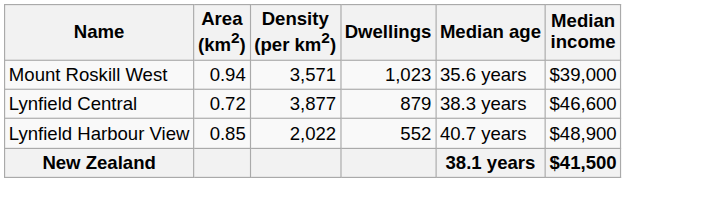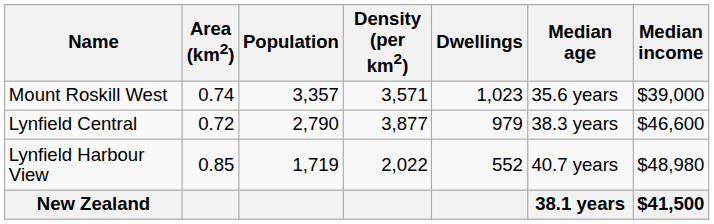 <table class="wikitable">
 <tr>
 <th>Name</th>
 <th>Area<br>(km<sup>2</sup>)</th>
+<th>Population</th>
 <th>Density<br>(per km<sup>2</sup>)</th>
 <th>Dwellings</th>
 <th>Median age</th>
 <th>Median<br>income</th>
 </tr>
 <tr>
 <td>Mount Roskill West</td>
-<td style="text-align:right;">0.94</td>
+<td style="text-align:right;">0.74</td>
+<td style="text-align:right;">3,357</td>
 <td style="text-align:right;">3,571</td>
 <td style="text-align:right;">1,023</td>
 <td>35.6 years</td>
 <td>$39,000</td>
 </tr>
 <tr>
 <td>Lynfield Central</td>
 <td style="text-align:right;">0.72</td>
+<td style="text-align:right;">2,790</td>
 <td style="text-align:right;">3,877</td>
-<td style="text-align:right;">879</td>
+<td style="text-align:right;">979</td>
 <td>38.3 years</td>
 <td>$46,600</td>
 </tr>
 <tr>
 <td>Lynfield Harbour View</td>
 <td style="text-align:right;">0.85</td>
+<td style="text-align:right;">1,719</td>
 <td style="text-align:right;">2,022</td>
 <td style="text-align:right;">552</td>
 <td>40.7 years</td>
-<td>$48,900</td>
+<td>$48,980</td>
 </tr>
 <tr>
 <th>New Zealand</th>
+<th></th>
 <th></th>
 <th></th>
 <th></th>
 <th>38.1 years</th>
 <th style="text-align:left;">$41,500</th>
 </tr>
 </table>
